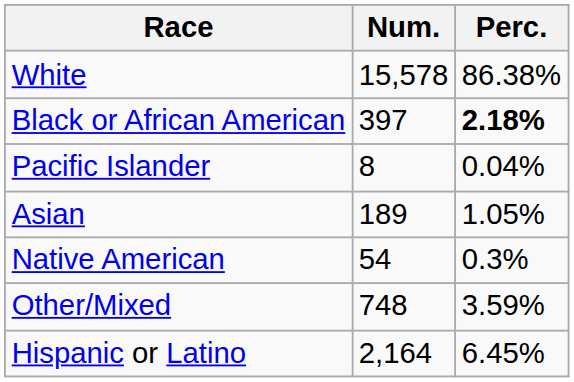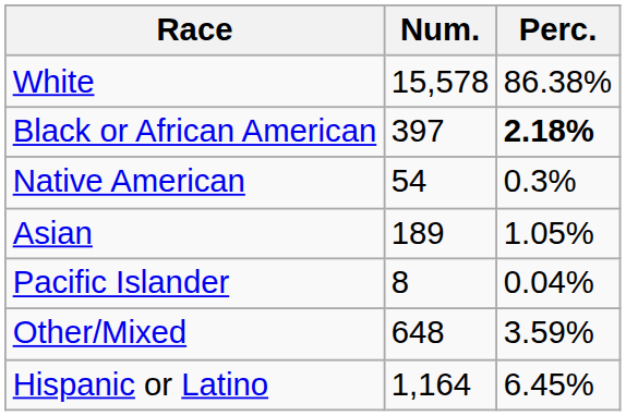 <table class="wikitable">
 <tr>
 <th>Race</th>
 <th>Num.</th>
 <th>Perc.</th>
 </tr>
 <tr>
 <td><a href='#'>White</a></td>
 <td>15,578</td>
 <td>86.38%</td>
 </tr>
 <tr>
 <td><a href='#'>Black or African American</a></td>
 <td>397</td>
 <td><strong>2.18%</strong></td>
 </tr>
 <tr>
-<td><a href='#'>Pacific Islander</a></td>
-<td>8</td>
-<td>0.04%</td>
+<td><a href='#'>Native American</a></td>
+<td>54</td>
+<td>0.3%</td>
 </tr>
 <tr>
 <td><a href='#'>Asian</a></td>
 <td>189</td>
 <td>1.05%</td>
 </tr>
 <tr>
-<td><a href='#'>Native American</a></td>
-<td>54</td>
-<td>0.3%</td>
+<td><a href='#'>Pacific Islander</a></td>
+<td>8</td>
+<td>0.04%</td>
 </tr>
 <tr>
 <td><a href='#'>Other/Mixed</a></td>
-<td>748</td>
+<td>648</td>
 <td>3.59%</td>
 </tr>
 <tr>
 <td><a href='#'>Hispanic</a> or <a href='#'>Latino</a></td>
-<td>2,164</td>
+<td>1,164</td>
 <td>6.45%</td>
 </tr>
 </table>
